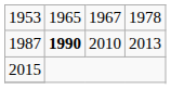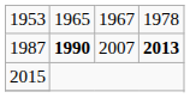 <table class="wikitable">
 <tr>
 <td>1953</td>
 <td>1965</td>
 <td>1967</td>
 <td>1978</td>
 </tr>
 <tr>
 <td>1987</td>
 <td><strong>1990</strong></td>
-<td>2010</td>
-<td>2013</td>
+<td>2007</td>
+<td><strong>2013</strong></td>
 </tr>
 <tr>
 <td>2015</td>
 </tr>
 <tr>
 </tr>
 </table>
